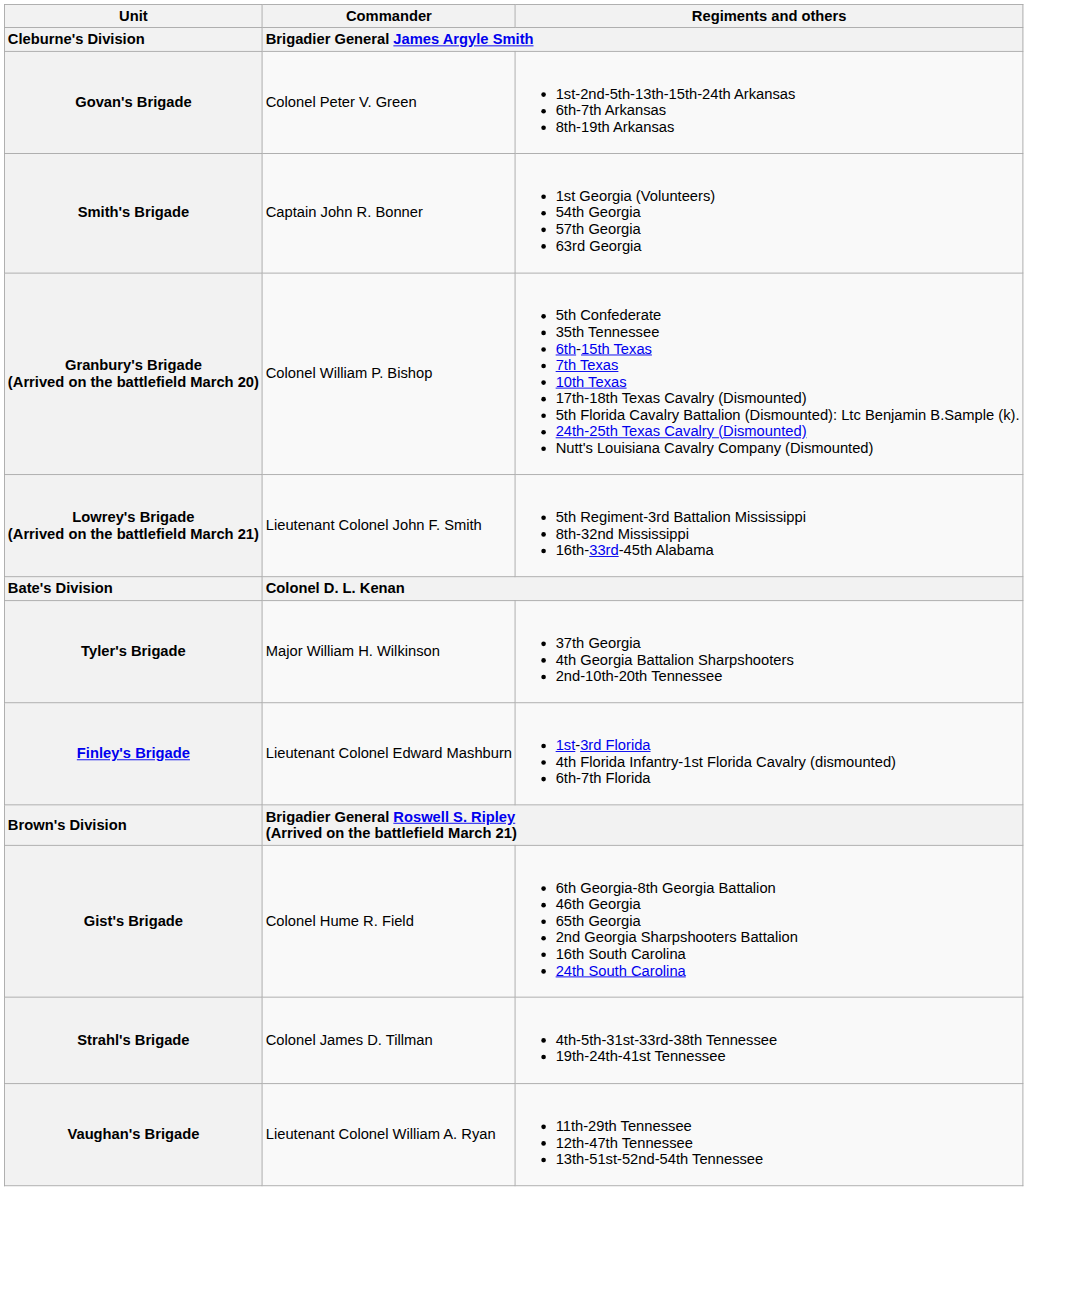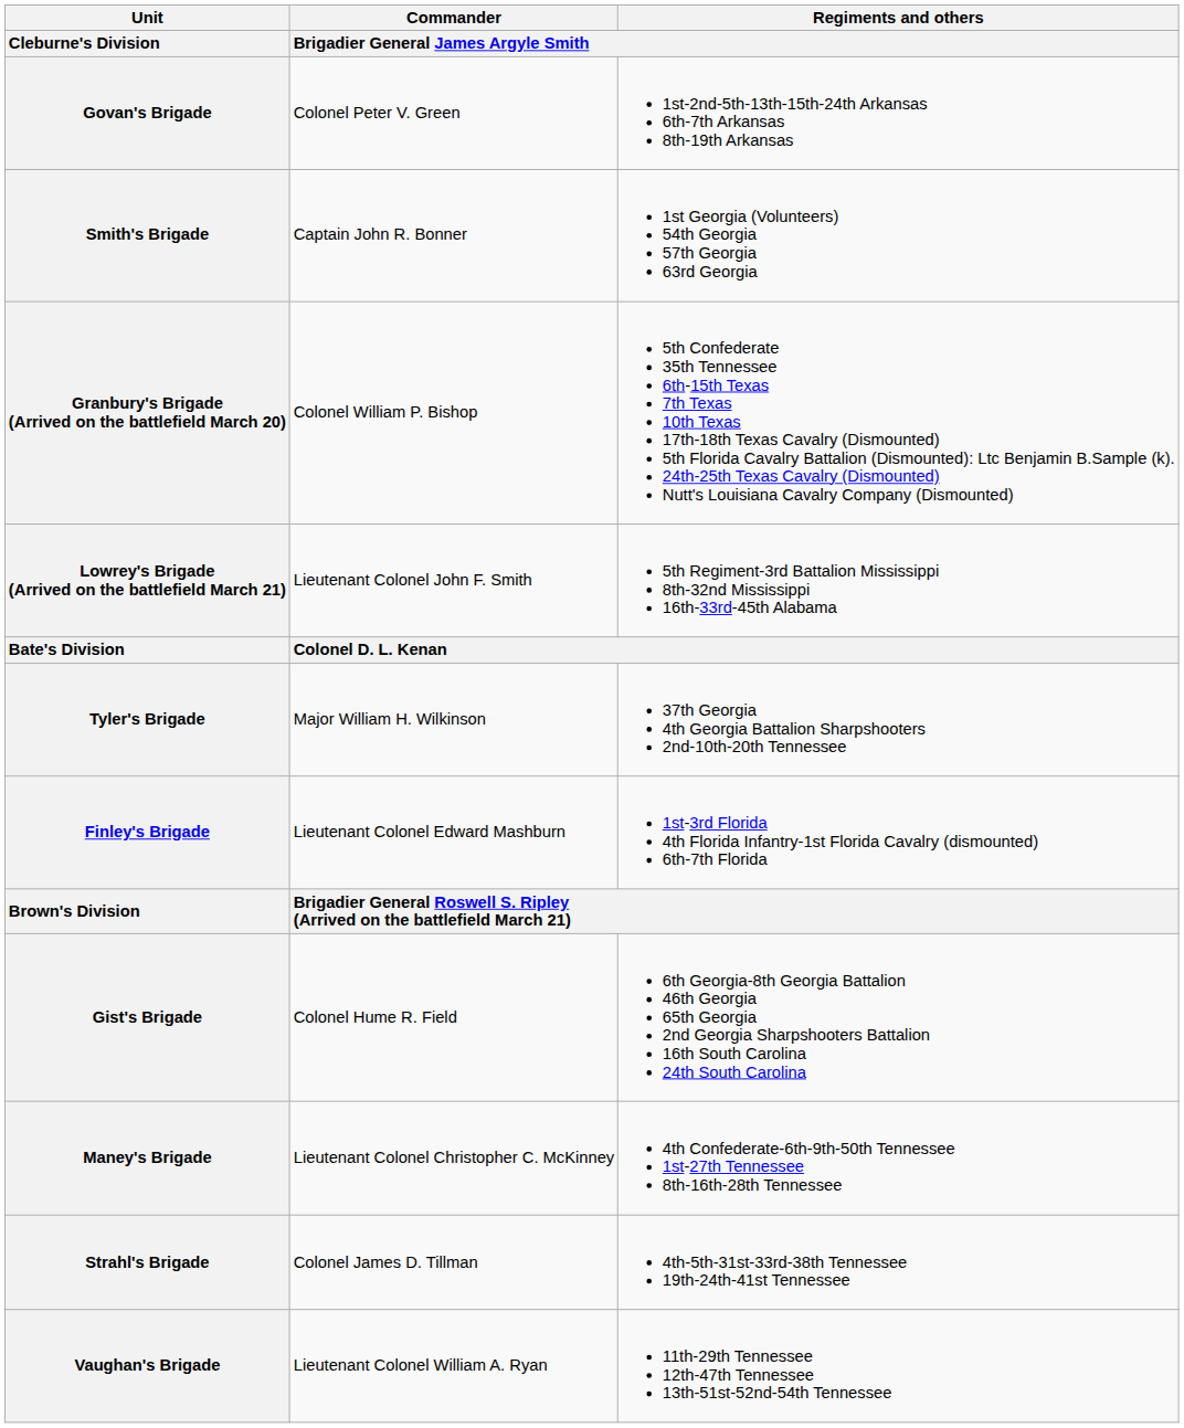 <table class="wikitable plainrowheaders">
 <tr>
 <th scope="col">Unit</th>
 <th scope="col">Commander</th>
 <th scope="col">Regiments and others</th>
 </tr>
 <tr>
 <th scope="col" colspan="1" style="text-align: left;">Cleburne's Division</th>
 <th scope="row" colspan="2" style="text-align: left;">Brigadier General <a href='#'>James Argyle Smith</a></th>
 </tr>
 <tr>
 <th scope="row">Govan's Brigade</th>
 <td>Colonel Peter V. Green</td>
 <td><br><ul><li>1st-2nd-5th-13th-15th-24th Arkansas</li><li>6th-7th Arkansas</li><li>8th-19th Arkansas</li></ul></td>
 </tr>
 <tr>
 <th scope="row">Smith's Brigade</th>
 <td>Captain John R. Bonner</td>
 <td><br><ul><li>1st Georgia (Volunteers)</li><li>54th Georgia</li><li>57th Georgia</li><li>63rd Georgia</li></ul></td>
 </tr>
 <tr>
 <th scope="row">Granbury's Brigade<br>(Arrived on the battlefield March 20)</th>
 <td>Colonel William P. Bishop</td>
 <td><br><ul><li>5th Confederate</li><li>35th Tennessee</li><li><a href='#'>6th</a>-<a href='#'>15th Texas</a></li><li><a href='#'>7th Texas</a></li><li><a href='#'>10th Texas</a></li><li>17th-18th Texas Cavalry (Dismounted)</li><li>5th Florida Cavalry Battalion (Dismounted): Ltc Benjamin B.Sample (k).</li><li><a href='#'>24th-25th Texas Cavalry (Dismounted)</a></li><li>Nutt's Louisiana Cavalry Company (Dismounted)</li></ul></td>
 </tr>
 <tr>
 <th scope="row">Lowrey's Brigade<br>(Arrived on the battlefield March 21)</th>
 <td>Lieutenant Colonel John F. Smith</td>
 <td><br><ul><li>5th Regiment-3rd Battalion Mississippi</li><li>8th-32nd Mississippi</li><li>16th-<a href='#'>33rd</a>-45th Alabama</li></ul></td>
 </tr>
 <tr>
 <th scope="col" colspan="1" style="text-align: left;">Bate's Division</th>
 <th scope="row" colspan="2" style="text-align: left;">Colonel D. L. Kenan </th>
 </tr>
 <tr>
 <th scope="row">Tyler's Brigade</th>
 <td>Major William H. Wilkinson</td>
 <td><br><ul><li>37th Georgia</li><li>4th Georgia Battalion Sharpshooters</li><li>2nd-10th-20th Tennessee</li></ul></td>
 </tr>
 <tr>
 <th scope="row"><a href='#'>Finley's Brigade</a></th>
 <td>Lieutenant Colonel Edward Mashburn</td>
 <td><br><ul><li><a href='#'>1st</a>-<a href='#'>3rd Florida</a></li><li>4th Florida Infantry-1st Florida Cavalry (dismounted)</li><li>6th-7th Florida</li></ul></td>
 </tr>
 <tr>
 <th scope="col" colspan="1" style="text-align: left;">Brown's Division</th>
 <th scope="row" colspan="2" style="text-align: left;">Brigadier General <a href='#'>Roswell S. Ripley</a><br>(Arrived on the battlefield March 21)</th>
 </tr>
 <tr>
 <th scope="row">Gist's Brigade</th>
 <td>Colonel Hume R. Field</td>
 <td><br><ul><li>6th Georgia-8th Georgia Battalion</li><li>46th Georgia</li><li>65th Georgia</li><li>2nd Georgia Sharpshooters Battalion</li><li>16th South Carolina</li><li><a href='#'>24th South Carolina</a></li></ul></td>
 </tr>
 <tr>
+<th scope="row">Maney's Brigade</th>
+<td>Lieutenant Colonel Christopher C. McKinney</td>
+<td><br><ul><li>4th Confederate-6th-9th-50th Tennessee</li><li><a href='#'>1st</a>-<a href='#'>27th Tennessee</a></li><li>8th-16th-28th Tennessee</li></ul></td>
+</tr>
+<tr>
 <th scope="row">Strahl's Brigade</th>
 <td>Colonel James D. Tillman</td>
 <td><br><ul><li>4th-5th-31st-33rd-38th Tennessee</li><li>19th-24th-41st Tennessee</li></ul></td>
 </tr>
 <tr>
 <th scope="row">Vaughan's Brigade</th>
 <td>Lieutenant Colonel William A. Ryan</td>
 <td><br><ul><li>11th-29th Tennessee</li><li>12th-47th Tennessee</li><li>13th-51st-52nd-54th Tennessee</li></ul></td>
 </tr>
 </table>
